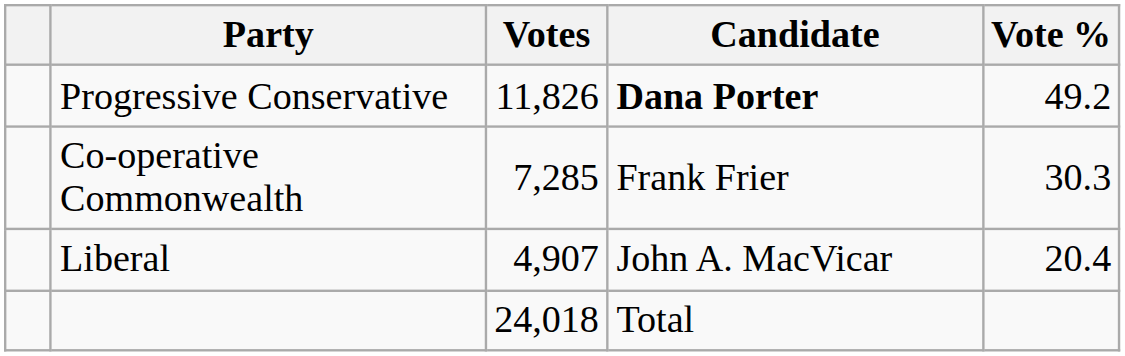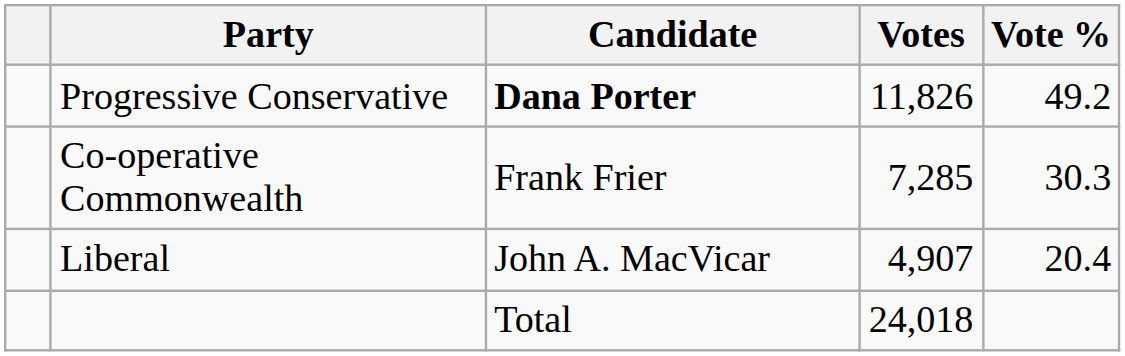 <table class="wikitable">
 <tr>
 <th></th>
 <th scope="col" width="175">Party</th>
+<th scope="col" width="150">Candidate</th>
 <th>Votes</th>
-<th scope="col" width="150">Candidate</th>
 <th>Vote %</th>
 </tr>
 <tr>
 <td>   </td>
 <td>Progressive Conservative</td>
+<td><strong>Dana Porter</strong></td>
 <td align=right>11,826</td>
-<td><strong>Dana Porter</strong></td>
 <td align=right>49.2</td>
 </tr>
 <tr |>
 <td>   </td>
 <td>Co-operative Commonwealth</td>
+<td>Frank Frier</td>
 <td align=right>7,285</td>
-<td>Frank Frier</td>
 <td align=right>30.3</td>
 </tr>
 <tr |>
 <td>   </td>
 <td>Liberal</td>
+<td>John A. MacVicar</td>
 <td align=right>4,907</td>
-<td>John A. MacVicar</td>
 <td align=right>20.4</td>
 </tr>
 <tr |>
 <td></td>
 <td></td>
+<td>Total</td>
 <td align=right>24,018</td>
-<td>Total</td>
 <td></td>
 </tr>
 </table>
